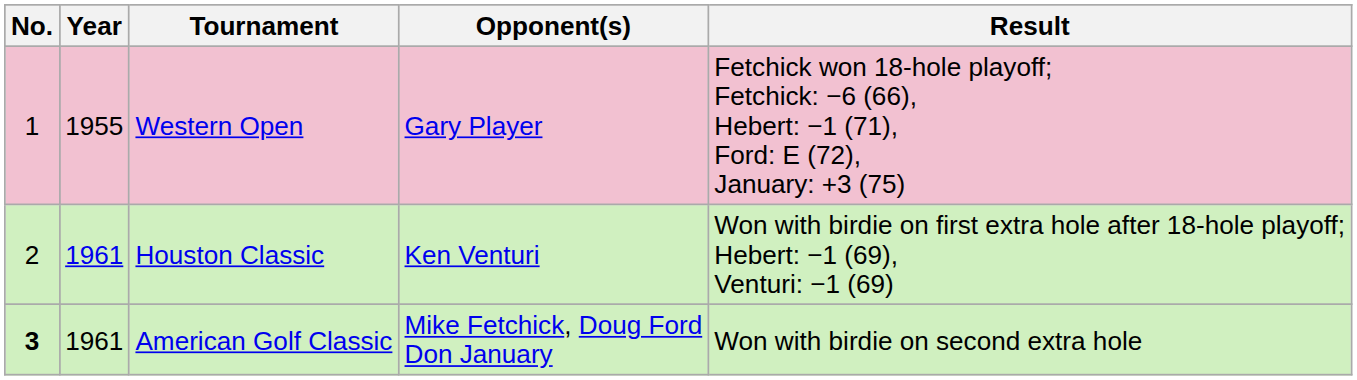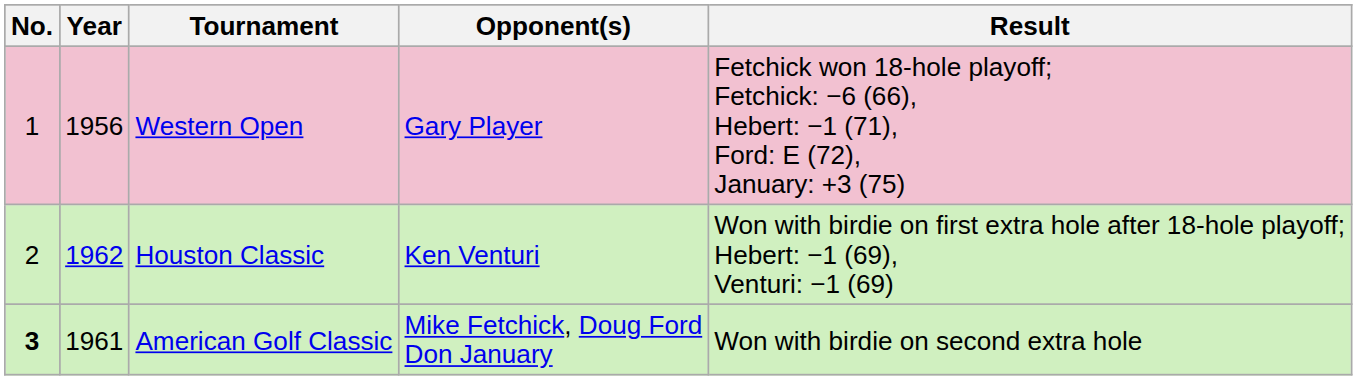 <table class="wikitable" style="font-size:95%;">
 <tr>
 <th>No.</th>
 <th>Year</th>
 <th>Tournament</th>
 <th>Opponent(s)</th>
 <th>Result</th>
 </tr>
 <tr style="background:#F2C1D1;">
 <td align=center>1</td>
-<td>1955</td>
+<td>1956</td>
 <td><a href='#'>Western Open</a></td>
 <td> <a href='#'>Gary Player</a></td>
 <td>Fetchick won 18-hole playoff;<br>Fetchick: −6 (66),<br>Hebert: −1 (71),<br>Ford: E (72),<br>January: +3 (75)</td>
 </tr>
 <tr style="background:#D0F0C0;">
 <td align=center>2</td>
-<td><a href='#'>1961</a></td>
+<td><a href='#'>1962</a></td>
 <td><a href='#'>Houston Classic</a></td>
 <td> <a href='#'>Ken Venturi</a></td>
 <td>Won with birdie on first extra hole after 18-hole playoff;<br>Hebert: −1 (69),<br>Venturi: −1 (69)</td>
 </tr>
 <tr style="background:#D0F0C0;">
 <td align=center><strong>3</strong></td>
 <td>1961</td>
 <td><a href='#'>American Golf Classic</a></td>
 <td> <a href='#'>Mike Fetchick</a>,  <a href='#'>Doug Ford</a><br> <a href='#'>Don January</a></td>
 <td>Won with birdie on second extra hole</td>
 </tr>
 </table>
